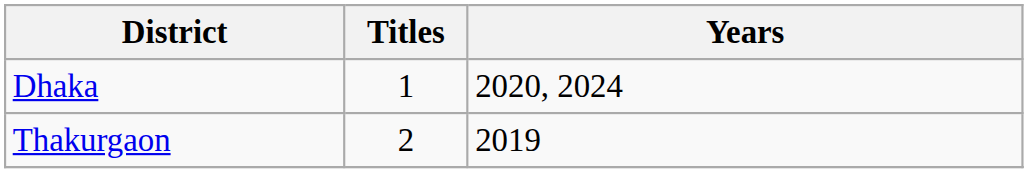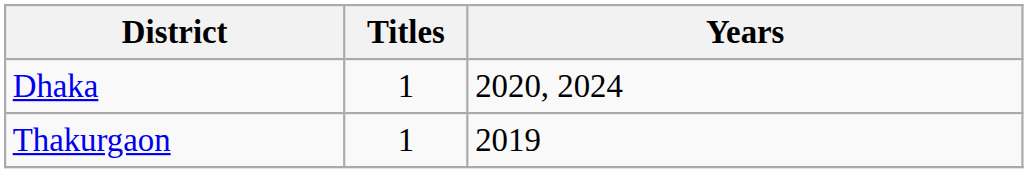 <table class="wikitable " style="font-size: 95%;">
 <tr>
 <th width="150">District</th>
 <th width="50">Titles</th>
 <th width="250">Years</th>
 </tr>
 <tr>
 <td><a href='#'>Dhaka</a></td>
 <td rowspan="1" style="text-align: center">1</td>
 <td>2020, 2024</td>
 </tr>
 <tr>
 <td><a href='#'>Thakurgaon</a></td>
-<td rowspan="1" style="text-align: center">2</td>
+<td rowspan="1" style="text-align: center">1</td>
 <td>2019</td>
 </tr>
 <tr>
 </tr>
 </table>
